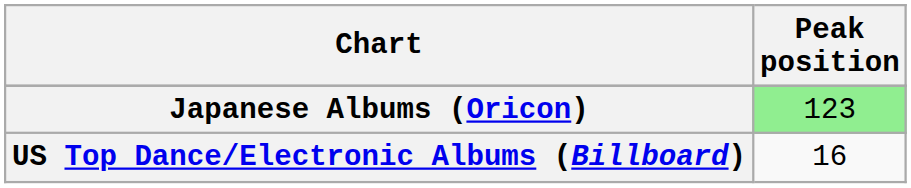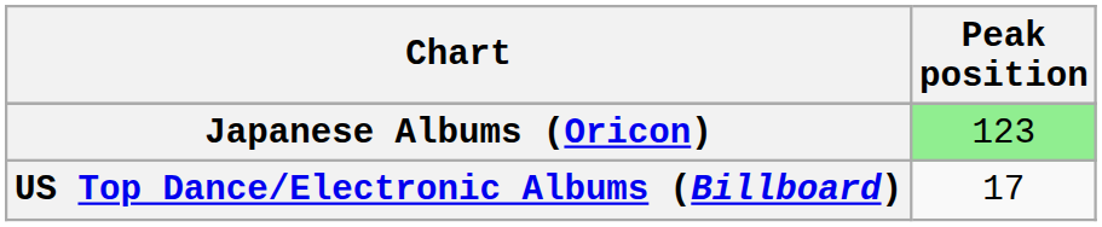 <table class="wikitable sortable plainrowheaders" style="text-align:center;" border="1">
 <tr>
 <th scope="col">Chart</th>
 <th scope="col">Peak<br>position</th>
 </tr>
 <tr>
 </tr>
 <tr>
 <th scope="row">Japanese Albums (<a href='#'>Oricon</a>)</th>
 <td style="background: lightgreen;">123</td>
 </tr>
 <tr>
 <th scope="row">US <a href='#'>Top Dance/Electronic Albums</a> (<em><a href='#'>Billboard</a></em>)</th>
-<td>16</td>
+<td>17</td>
 </tr>
 </table>
